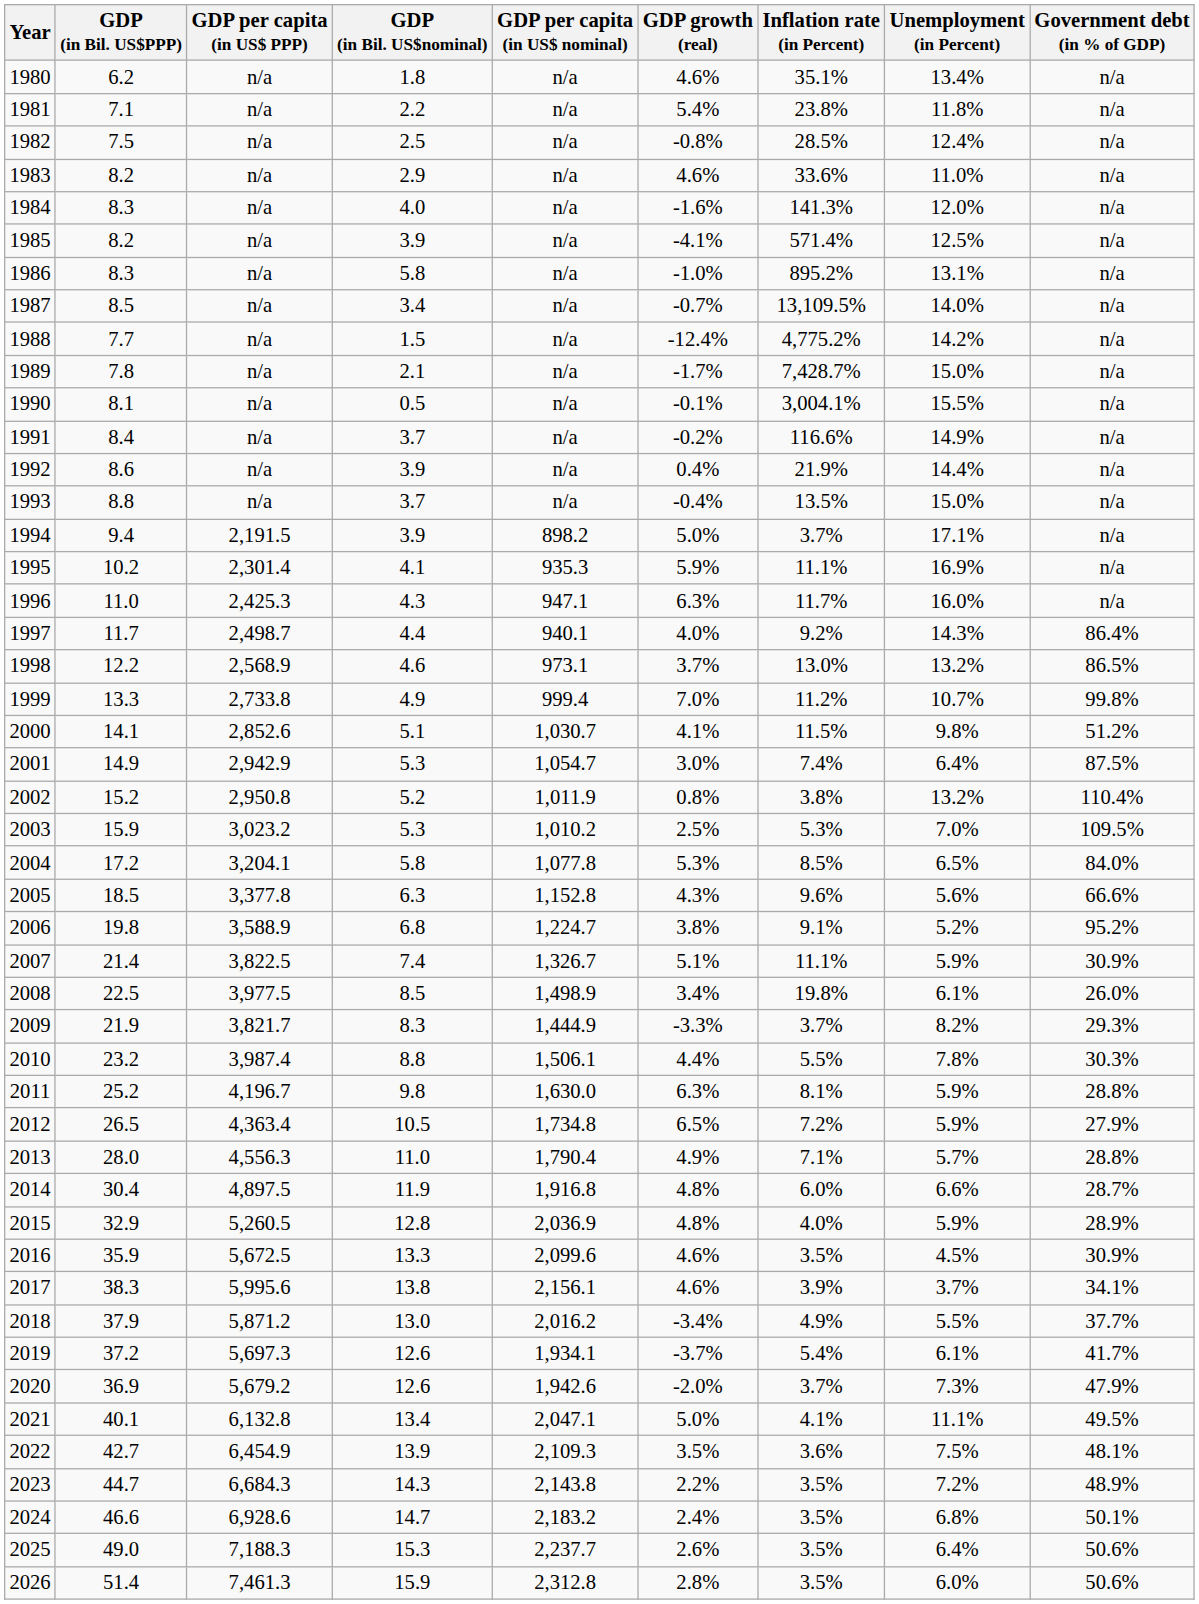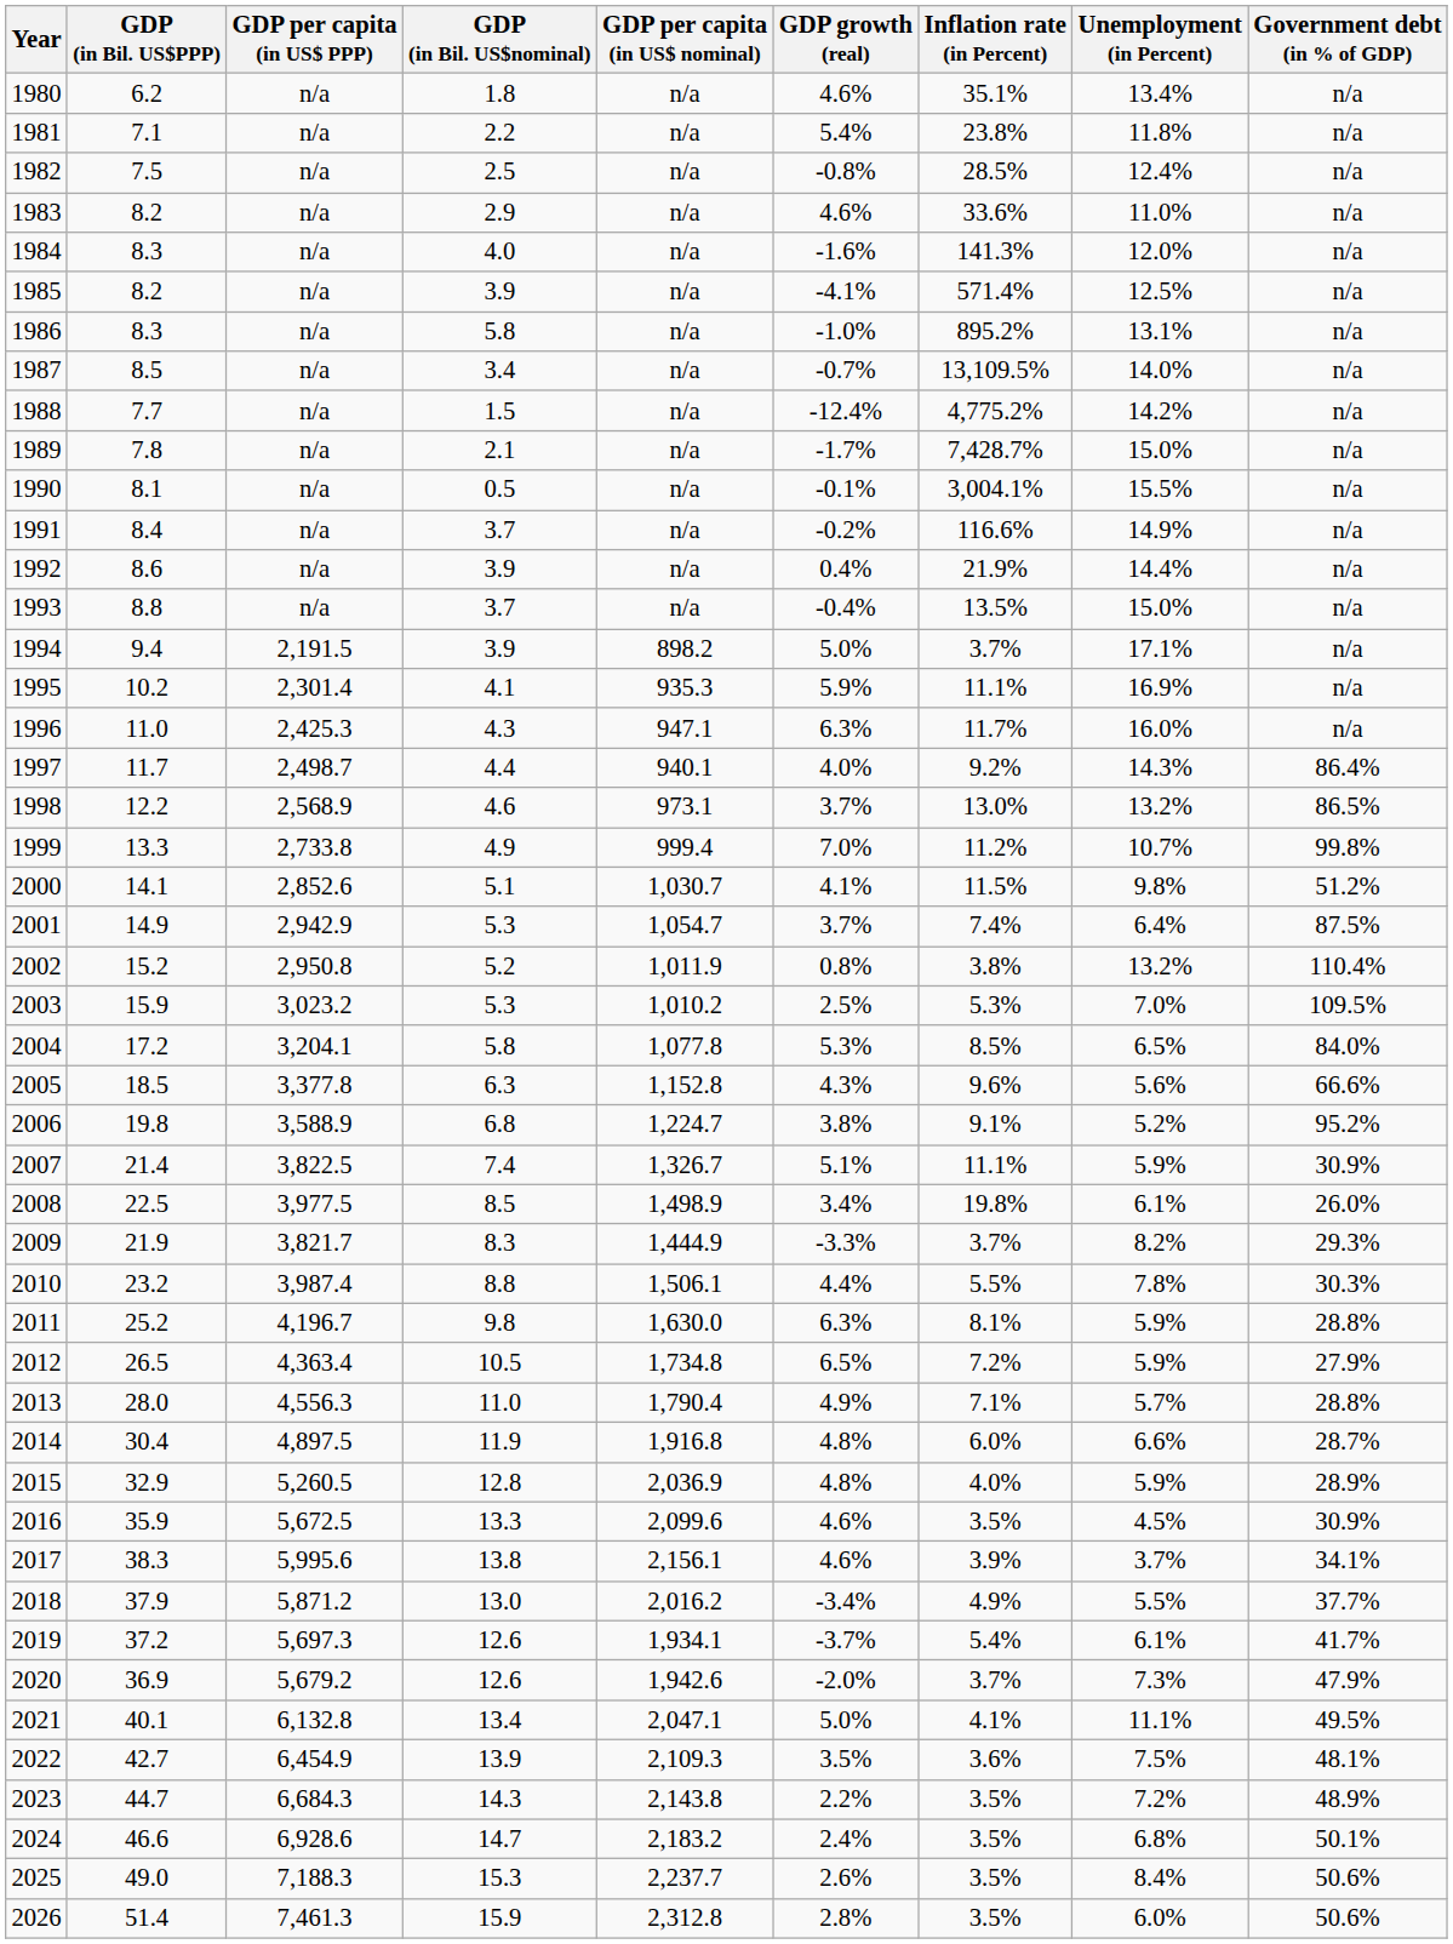 <table class="wikitable" style="text-align:center;">
 <tr>
 <th>Year</th>
 <th>GDP<br><small>(in Bil. US$PPP)</small></th>
 <th>GDP per capita<br><small>(in US$ PPP)</small></th>
 <th>GDP<br><small>(in Bil. US$nominal)</small></th>
 <th>GDP per capita<br><small>(in US$ nominal)</small></th>
 <th>GDP growth<br><small>(real)</small></th>
 <th>Inflation rate<br><small>(in Percent)</small></th>
 <th>Unemployment<br><small>(in Percent)</small></th>
 <th>Government debt<br><small>(in % of GDP)</small></th>
 </tr>
 <tr>
 <td>1980</td>
 <td>6.2</td>
 <td>n/a</td>
 <td>1.8</td>
 <td>n/a</td>
 <td>4.6%</td>
 <td>35.1%</td>
 <td>13.4%</td>
 <td>n/a</td>
 </tr>
 <tr>
 <td>1981</td>
 <td>7.1</td>
 <td>n/a</td>
 <td>2.2</td>
 <td>n/a</td>
 <td>5.4%</td>
 <td>23.8%</td>
 <td>11.8%</td>
 <td>n/a</td>
 </tr>
 <tr>
 <td>1982</td>
 <td>7.5</td>
 <td>n/a</td>
 <td>2.5</td>
 <td>n/a</td>
 <td>-0.8%</td>
 <td>28.5%</td>
 <td>12.4%</td>
 <td>n/a</td>
 </tr>
 <tr>
 <td>1983</td>
 <td>8.2</td>
 <td>n/a</td>
 <td>2.9</td>
 <td>n/a</td>
 <td>4.6%</td>
 <td>33.6%</td>
 <td>11.0%</td>
 <td>n/a</td>
 </tr>
 <tr>
 <td>1984</td>
 <td>8.3</td>
 <td>n/a</td>
 <td>4.0</td>
 <td>n/a</td>
 <td>-1.6%</td>
 <td>141.3%</td>
 <td>12.0%</td>
 <td>n/a</td>
 </tr>
 <tr>
 <td>1985</td>
 <td>8.2</td>
 <td>n/a</td>
 <td>3.9</td>
 <td>n/a</td>
 <td>-4.1%</td>
 <td>571.4%</td>
 <td>12.5%</td>
 <td>n/a</td>
 </tr>
 <tr>
 <td>1986</td>
 <td>8.3</td>
 <td>n/a</td>
 <td>5.8</td>
 <td>n/a</td>
 <td>-1.0%</td>
 <td>895.2%</td>
 <td>13.1%</td>
 <td>n/a</td>
 </tr>
 <tr>
 <td>1987</td>
 <td>8.5</td>
 <td>n/a</td>
 <td>3.4</td>
 <td>n/a</td>
 <td>-0.7%</td>
 <td>13,109.5%</td>
 <td>14.0%</td>
 <td>n/a</td>
 </tr>
 <tr>
 <td>1988</td>
 <td>7.7</td>
 <td>n/a</td>
 <td>1.5</td>
 <td>n/a</td>
 <td>-12.4%</td>
 <td>4,775.2%</td>
 <td>14.2%</td>
 <td>n/a</td>
 </tr>
 <tr>
 <td>1989</td>
 <td>7.8</td>
 <td>n/a</td>
 <td>2.1</td>
 <td>n/a</td>
 <td>-1.7%</td>
 <td>7,428.7%</td>
 <td>15.0%</td>
 <td>n/a</td>
 </tr>
 <tr>
 <td>1990</td>
 <td>8.1</td>
 <td>n/a</td>
 <td>0.5</td>
 <td>n/a</td>
 <td>-0.1%</td>
 <td>3,004.1%</td>
 <td>15.5%</td>
 <td>n/a</td>
 </tr>
 <tr>
 <td>1991</td>
 <td>8.4</td>
 <td>n/a</td>
 <td>3.7</td>
 <td>n/a</td>
 <td>-0.2%</td>
 <td>116.6%</td>
 <td>14.9%</td>
 <td>n/a</td>
 </tr>
 <tr>
 <td>1992</td>
 <td>8.6</td>
 <td>n/a</td>
 <td>3.9</td>
 <td>n/a</td>
 <td>0.4%</td>
 <td>21.9%</td>
 <td>14.4%</td>
 <td>n/a</td>
 </tr>
 <tr>
 <td>1993</td>
 <td>8.8</td>
 <td>n/a</td>
 <td>3.7</td>
 <td>n/a</td>
 <td>-0.4%</td>
 <td>13.5%</td>
 <td>15.0%</td>
 <td>n/a</td>
 </tr>
 <tr>
 <td>1994</td>
 <td>9.4</td>
 <td>2,191.5</td>
 <td>3.9</td>
 <td>898.2</td>
 <td>5.0%</td>
 <td>3.7%</td>
 <td>17.1%</td>
 <td>n/a</td>
 </tr>
 <tr>
 <td>1995</td>
 <td>10.2</td>
 <td>2,301.4</td>
 <td>4.1</td>
 <td>935.3</td>
 <td>5.9%</td>
 <td>11.1%</td>
 <td>16.9%</td>
 <td>n/a</td>
 </tr>
 <tr>
 <td>1996</td>
 <td>11.0</td>
 <td>2,425.3</td>
 <td>4.3</td>
 <td>947.1</td>
 <td>6.3%</td>
 <td>11.7%</td>
 <td>16.0%</td>
 <td>n/a</td>
 </tr>
 <tr>
 <td>1997</td>
 <td>11.7</td>
 <td>2,498.7</td>
 <td>4.4</td>
 <td>940.1</td>
 <td>4.0%</td>
 <td>9.2%</td>
 <td>14.3%</td>
 <td>86.4%</td>
 </tr>
 <tr>
 <td>1998</td>
 <td>12.2</td>
 <td>2,568.9</td>
 <td>4.6</td>
 <td>973.1</td>
 <td>3.7%</td>
 <td>13.0%</td>
 <td>13.2%</td>
 <td>86.5%</td>
 </tr>
 <tr>
 <td>1999</td>
 <td>13.3</td>
 <td>2,733.8</td>
 <td>4.9</td>
 <td>999.4</td>
 <td>7.0%</td>
 <td>11.2%</td>
 <td>10.7%</td>
 <td>99.8%</td>
 </tr>
 <tr>
 <td>2000</td>
 <td>14.1</td>
 <td>2,852.6</td>
 <td>5.1</td>
 <td>1,030.7</td>
 <td>4.1%</td>
 <td>11.5%</td>
 <td>9.8%</td>
 <td>51.2%</td>
 </tr>
 <tr>
 <td>2001</td>
 <td>14.9</td>
 <td>2,942.9</td>
 <td>5.3</td>
 <td>1,054.7</td>
-<td>3.0%</td>
+<td>3.7%</td>
 <td>7.4%</td>
 <td>6.4%</td>
 <td>87.5%</td>
 </tr>
 <tr>
 <td>2002</td>
 <td>15.2</td>
 <td>2,950.8</td>
 <td>5.2</td>
 <td>1,011.9</td>
 <td>0.8%</td>
 <td>3.8%</td>
 <td>13.2%</td>
 <td>110.4%</td>
 </tr>
 <tr>
 <td>2003</td>
 <td>15.9</td>
 <td>3,023.2</td>
 <td>5.3</td>
 <td>1,010.2</td>
 <td>2.5%</td>
 <td>5.3%</td>
 <td>7.0%</td>
 <td>109.5%</td>
 </tr>
 <tr>
 <td>2004</td>
 <td>17.2</td>
 <td>3,204.1</td>
 <td>5.8</td>
 <td>1,077.8</td>
 <td>5.3%</td>
 <td>8.5%</td>
 <td>6.5%</td>
 <td>84.0%</td>
 </tr>
 <tr>
 <td>2005</td>
 <td>18.5</td>
 <td>3,377.8</td>
 <td>6.3</td>
 <td>1,152.8</td>
 <td>4.3%</td>
 <td>9.6%</td>
 <td>5.6%</td>
 <td>66.6%</td>
 </tr>
 <tr>
 <td>2006</td>
 <td>19.8</td>
 <td>3,588.9</td>
 <td>6.8</td>
 <td>1,224.7</td>
 <td>3.8%</td>
 <td>9.1%</td>
 <td>5.2%</td>
 <td>95.2%</td>
 </tr>
 <tr>
 <td>2007</td>
 <td>21.4</td>
 <td>3,822.5</td>
 <td>7.4</td>
 <td>1,326.7</td>
 <td>5.1%</td>
 <td>11.1%</td>
 <td>5.9%</td>
 <td>30.9%</td>
 </tr>
 <tr>
 <td>2008</td>
 <td>22.5</td>
 <td>3,977.5</td>
 <td>8.5</td>
 <td>1,498.9</td>
 <td>3.4%</td>
 <td>19.8%</td>
 <td>6.1%</td>
 <td>26.0%</td>
 </tr>
 <tr>
 <td>2009</td>
 <td>21.9</td>
 <td>3,821.7</td>
 <td>8.3</td>
 <td>1,444.9</td>
 <td>-3.3%</td>
 <td>3.7%</td>
 <td>8.2%</td>
 <td>29.3%</td>
 </tr>
 <tr>
 <td>2010</td>
 <td>23.2</td>
 <td>3,987.4</td>
 <td>8.8</td>
 <td>1,506.1</td>
 <td>4.4%</td>
 <td>5.5%</td>
 <td>7.8%</td>
 <td>30.3%</td>
 </tr>
 <tr>
 <td>2011</td>
 <td>25.2</td>
 <td>4,196.7</td>
 <td>9.8</td>
 <td>1,630.0</td>
 <td>6.3%</td>
 <td>8.1%</td>
 <td>5.9%</td>
 <td>28.8%</td>
 </tr>
 <tr>
 <td>2012</td>
 <td>26.5</td>
 <td>4,363.4</td>
 <td>10.5</td>
 <td>1,734.8</td>
 <td>6.5%</td>
 <td>7.2%</td>
 <td>5.9%</td>
 <td>27.9%</td>
 </tr>
 <tr>
 <td>2013</td>
 <td>28.0</td>
 <td>4,556.3</td>
 <td>11.0</td>
 <td>1,790.4</td>
 <td>4.9%</td>
 <td>7.1%</td>
 <td>5.7%</td>
 <td>28.8%</td>
 </tr>
 <tr>
 <td>2014</td>
 <td>30.4</td>
 <td>4,897.5</td>
 <td>11.9</td>
 <td>1,916.8</td>
 <td>4.8%</td>
 <td>6.0%</td>
 <td>6.6%</td>
 <td>28.7%</td>
 </tr>
 <tr>
 <td>2015</td>
 <td>32.9</td>
 <td>5,260.5</td>
 <td>12.8</td>
 <td>2,036.9</td>
 <td>4.8%</td>
 <td>4.0%</td>
 <td>5.9%</td>
 <td>28.9%</td>
 </tr>
 <tr>
 <td>2016</td>
 <td>35.9</td>
 <td>5,672.5</td>
 <td>13.3</td>
 <td>2,099.6</td>
 <td>4.6%</td>
 <td>3.5%</td>
 <td>4.5%</td>
 <td>30.9%</td>
 </tr>
 <tr>
 <td>2017</td>
 <td>38.3</td>
 <td>5,995.6</td>
 <td>13.8</td>
 <td>2,156.1</td>
 <td>4.6%</td>
 <td>3.9%</td>
 <td>3.7%</td>
 <td>34.1%</td>
 </tr>
 <tr>
 <td>2018</td>
 <td>37.9</td>
 <td>5,871.2</td>
 <td>13.0</td>
 <td>2,016.2</td>
 <td>-3.4%</td>
 <td>4.9%</td>
 <td>5.5%</td>
 <td>37.7%</td>
 </tr>
 <tr>
 <td>2019</td>
 <td>37.2</td>
 <td>5,697.3</td>
 <td>12.6</td>
 <td>1,934.1</td>
 <td>-3.7%</td>
 <td>5.4%</td>
 <td>6.1%</td>
 <td>41.7%</td>
 </tr>
 <tr>
 <td>2020</td>
 <td>36.9</td>
 <td>5,679.2</td>
 <td>12.6</td>
 <td>1,942.6</td>
 <td>-2.0%</td>
 <td>3.7%</td>
 <td>7.3%</td>
 <td>47.9%</td>
 </tr>
 <tr>
 <td>2021</td>
 <td>40.1</td>
 <td>6,132.8</td>
 <td>13.4</td>
 <td>2,047.1</td>
 <td>5.0%</td>
 <td>4.1%</td>
 <td>11.1%</td>
 <td>49.5%</td>
 </tr>
 <tr>
 <td>2022</td>
 <td>42.7</td>
 <td>6,454.9</td>
 <td>13.9</td>
 <td>2,109.3</td>
 <td>3.5%</td>
 <td>3.6%</td>
 <td>7.5%</td>
 <td>48.1%</td>
 </tr>
 <tr>
 <td>2023</td>
 <td>44.7</td>
 <td>6,684.3</td>
 <td>14.3</td>
 <td>2,143.8</td>
 <td>2.2%</td>
 <td>3.5%</td>
 <td>7.2%</td>
 <td>48.9%</td>
 </tr>
 <tr>
 <td>2024</td>
 <td>46.6</td>
 <td>6,928.6</td>
 <td>14.7</td>
 <td>2,183.2</td>
 <td>2.4%</td>
 <td>3.5%</td>
 <td>6.8%</td>
 <td>50.1%</td>
 </tr>
 <tr>
 <td>2025</td>
 <td>49.0</td>
 <td>7,188.3</td>
 <td>15.3</td>
 <td>2,237.7</td>
 <td>2.6%</td>
 <td>3.5%</td>
-<td>6.4%</td>
+<td>8.4%</td>
 <td>50.6%</td>
 </tr>
 <tr>
 <td>2026</td>
 <td>51.4</td>
 <td>7,461.3</td>
 <td>15.9</td>
 <td>2,312.8</td>
 <td>2.8%</td>
 <td>3.5%</td>
 <td>6.0%</td>
 <td>50.6%</td>
 </tr>
 </table>
